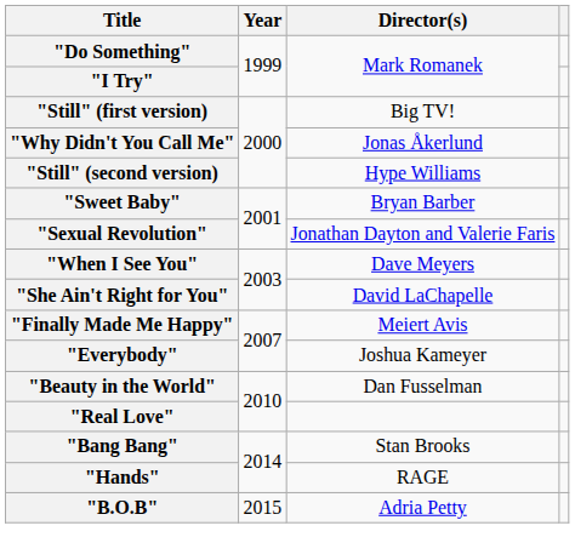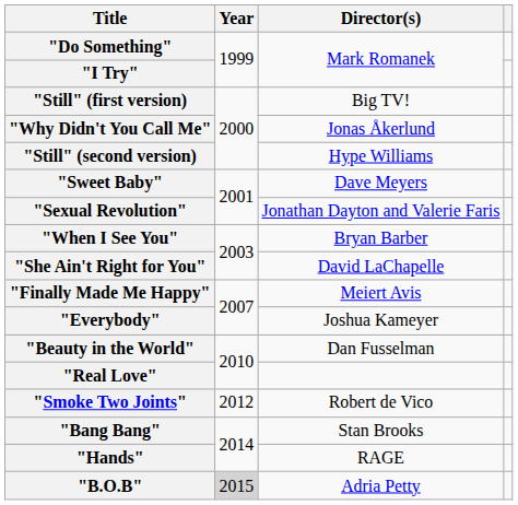 <table class="wikitable plainrowheaders" style="text-align:center;">
 <tr>
 <th scope="col">Title</th>
 <th scope="col">Year</th>
 <th scope="col">Director(s)</th>
 <th scope="col"></th>
 </tr>
 <tr>
 <th scope="row">"Do Something"</th>
 <td rowspan="2">1999</td>
 <td rowspan="2"><a href='#'>Mark Romanek</a></td>
 <td></td>
 </tr>
 <tr>
 <th scope="row">"I Try"</th>
 <td></td>
 </tr>
 <tr>
 <th scope="row">"Still" (first version)</th>
 <td rowspan="3">2000</td>
 <td>Big TV!</td>
 <td></td>
 </tr>
 <tr>
 <th scope="row">"Why Didn't You Call Me"</th>
 <td><a href='#'>Jonas Åkerlund</a></td>
 <td></td>
 </tr>
 <tr>
 <th scope="row">"Still" (second version)</th>
 <td><a href='#'>Hype Williams</a></td>
 <td></td>
 </tr>
 <tr>
 <th scope="row">"Sweet Baby" <br></th>
 <td rowspan="2">2001</td>
-<td><a href='#'>Bryan Barber</a></td>
+<td><a href='#'>Dave Meyers</a></td>
 <td></td>
 </tr>
 <tr>
 <th scope="row">"Sexual Revolution"</th>
 <td><a href='#'>Jonathan Dayton and Valerie Faris</a></td>
 <td></td>
 </tr>
 <tr>
 <th scope="row">"When I See You"</th>
 <td rowspan="2">2003</td>
-<td><a href='#'>Dave Meyers</a></td>
+<td><a href='#'>Bryan Barber</a></td>
 <td></td>
 </tr>
 <tr>
 <th scope="row">"She Ain't Right for You"</th>
 <td><a href='#'>David LaChapelle</a></td>
 <td></td>
 </tr>
 <tr>
 <th scope="row">"Finally Made Me Happy" <br></th>
 <td rowspan="2">2007</td>
 <td><a href='#'>Meiert Avis</a></td>
 <td></td>
 </tr>
 <tr>
 <th scope="row">"Everybody"</th>
 <td>Joshua Kameyer</td>
 <td></td>
 </tr>
 <tr>
 <th scope="row">"Beauty in the World"</th>
 <td rowspan="2">2010</td>
 <td>Dan Fusselman</td>
 <td></td>
 </tr>
 <tr>
 <th scope="row">"Real Love" <br></th>
 <td></td>
 <td></td>
 </tr>
 <tr>
+<th scope="row">"<a href='#'>Smoke Two Joints</a>"</th>
+<td>2012</td>
+<td>Robert de Vico</td>
+<td></td>
+</tr>
+<tr>
 <th scope="row">"Bang Bang"</th>
 <td rowspan="2">2014</td>
 <td>Stan Brooks</td>
 <td></td>
 </tr>
 <tr>
 <th scope="row">"Hands"</th>
 <td>RAGE</td>
 <td></td>
 </tr>
 <tr>
 <th scope="row">"B.O.B"</th>
-<td>2015</td>
+<td style="background: lightgrey;">2015</td>
 <td><a href='#'>Adria Petty</a></td>
 <td></td>
 </tr>
 </table>
